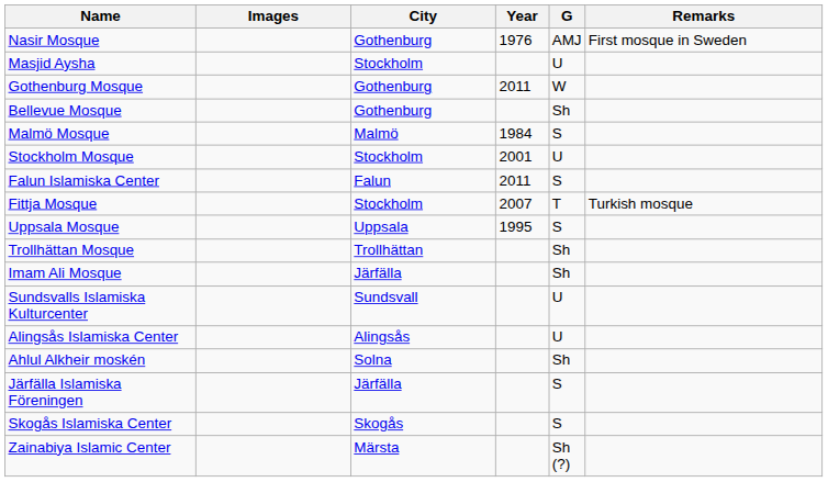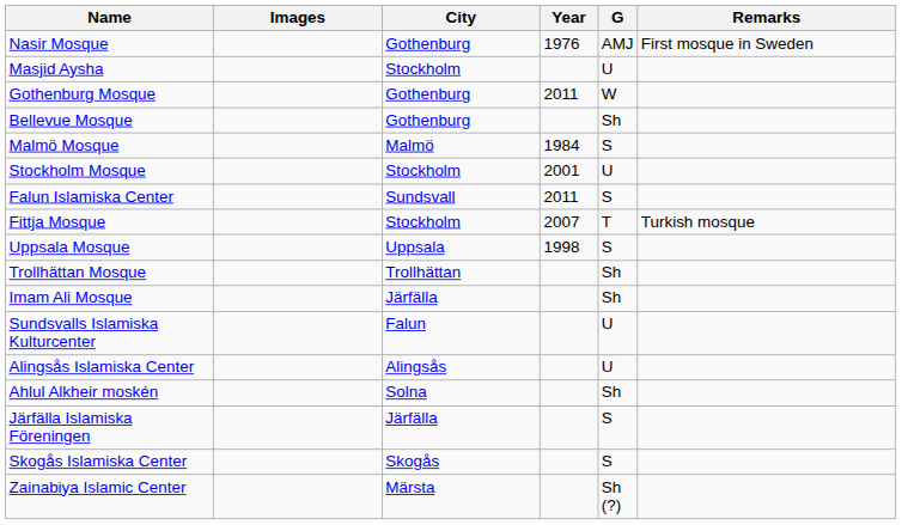 <table class="wikitable sortable">
 <tr>
 <th align=left width=200px>Name</th>
 <th align=center width=160px class=unsortable>Images</th>
 <th align=left width=150px>City</th>
 <th align=left width=050px>Year</th>
 <th align=left width=030px>G</th>
 <th align=left width=250px>Remarks</th>
 </tr>
 <tr valign=top>
 <td><a href='#'>Nasir Mosque</a></td>
 <td></td>
 <td><a href='#'>Gothenburg</a></td>
 <td>1976</td>
 <td>AMJ</td>
 <td>First mosque in Sweden</td>
 </tr>
 <tr valign=top>
 <td><a href='#'>Masjid Aysha</a></td>
 <td></td>
 <td><a href='#'>Stockholm</a></td>
 <td></td>
 <td>U</td>
 <td></td>
 </tr>
 <tr valign=top>
 <td><a href='#'>Gothenburg Mosque</a></td>
 <td></td>
 <td><a href='#'>Gothenburg</a></td>
 <td>2011</td>
 <td>W</td>
 <td></td>
 </tr>
 <tr valign=top>
 <td><a href='#'>Bellevue Mosque</a></td>
 <td></td>
 <td><a href='#'>Gothenburg</a></td>
 <td></td>
 <td>Sh</td>
 <td></td>
 </tr>
 <tr valign=top>
 <td><a href='#'>Malmö Mosque</a></td>
 <td></td>
 <td><a href='#'>Malmö</a></td>
 <td>1984</td>
 <td>S</td>
 <td></td>
 </tr>
 <tr valign=top>
 <td><a href='#'>Stockholm Mosque</a></td>
 <td></td>
 <td><a href='#'>Stockholm</a></td>
 <td>2001</td>
 <td>U</td>
 <td></td>
 </tr>
 <tr valign=top>
 <td><a href='#'>Falun Islamiska Center</a></td>
 <td></td>
-<td><a href='#'>Falun</a></td>
+<td><a href='#'>Sundsvall</a></td>
 <td>2011</td>
 <td>S</td>
 <td></td>
 </tr>
 <tr valign=top>
 <td><a href='#'>Fittja Mosque</a></td>
 <td></td>
 <td><a href='#'>Stockholm</a></td>
 <td>2007</td>
 <td>T</td>
 <td>Turkish mosque</td>
 </tr>
 <tr valign=top>
 <td><a href='#'>Uppsala Mosque</a></td>
 <td></td>
 <td><a href='#'>Uppsala</a></td>
-<td>1995</td>
+<td>1998</td>
 <td>S</td>
 <td></td>
 </tr>
 <tr valign=top>
 <td><a href='#'>Trollhättan Mosque</a></td>
 <td></td>
 <td><a href='#'>Trollhättan</a></td>
 <td></td>
 <td>Sh</td>
 <td></td>
 </tr>
 <tr valign=top>
 <td><a href='#'>Imam Ali Mosque</a></td>
 <td></td>
 <td><a href='#'>Järfälla</a></td>
 <td></td>
 <td>Sh</td>
 <td></td>
 </tr>
 <tr valign=top>
 <td><a href='#'>Sundsvalls Islamiska Kulturcenter</a></td>
 <td></td>
-<td><a href='#'>Sundsvall</a></td>
+<td><a href='#'>Falun</a></td>
 <td></td>
 <td>U</td>
 <td></td>
 </tr>
 <tr valign=top>
 <td><a href='#'>Alingsås Islamiska Center</a></td>
 <td></td>
 <td><a href='#'>Alingsås</a></td>
 <td></td>
 <td>U</td>
 <td></td>
 </tr>
 <tr valign=top>
 <td><a href='#'>Ahlul Alkheir moskén</a></td>
 <td></td>
 <td><a href='#'>Solna</a></td>
 <td></td>
 <td>Sh</td>
 <td></td>
 </tr>
 <tr valign=top>
 <td><a href='#'>Järfälla Islamiska Föreningen</a></td>
 <td></td>
 <td><a href='#'>Järfälla</a></td>
 <td></td>
 <td>S</td>
 <td></td>
 </tr>
 <tr valign=top>
 <td><a href='#'>Skogås Islamiska Center</a></td>
 <td></td>
 <td><a href='#'>Skogås</a></td>
 <td></td>
 <td>S</td>
 <td></td>
 </tr>
 <tr valign=top>
 <td><a href='#'>Zainabiya Islamic Center</a></td>
 <td></td>
 <td><a href='#'>Märsta</a></td>
 <td></td>
 <td>Sh (?)</td>
 <td></td>
 </tr>
 </table>
